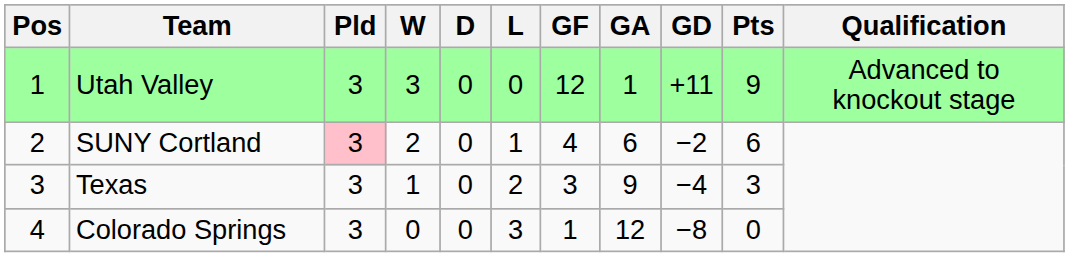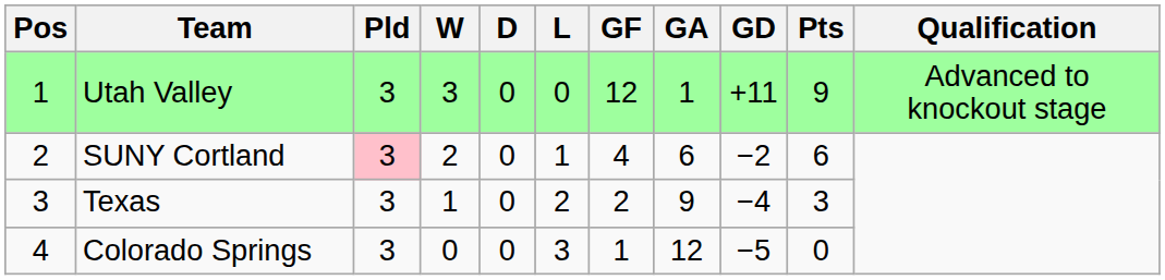 <table class="wikitable" style="text-align:center; margin: 1em auto">
 <tr>
 <th style="width:2em">Pos</th>
 <th style="width:13em">Team</th>
 <th style="width:2em">Pld</th>
 <th style="width:2em">W</th>
 <th style="width:2em">D</th>
 <th style="width:2em">L</th>
 <th style="width:2em">GF</th>
 <th style="width:2em">GA</th>
 <th style="width:2em">GD</th>
 <th style="width:2em">Pts</th>
 <th style="width:13em">Qualification</th>
 </tr>
 <tr bgcolor="#9eff9e">
 <td>1</td>
 <td style="text-align:left">Utah Valley</td>
 <td>3</td>
 <td>3</td>
 <td>0</td>
 <td>0</td>
 <td>12</td>
 <td>1</td>
 <td>+11</td>
 <td>9</td>
 <td>Advanced to knockout stage</td>
 </tr>
 <tr>
 <td>2</td>
 <td style="text-align:left">SUNY Cortland</td>
 <td style="background: pink;">3</td>
 <td>2</td>
 <td>0</td>
 <td>1</td>
 <td>4</td>
 <td>6</td>
 <td>−2</td>
 <td>6</td>
 </tr>
 <tr>
 <td>3</td>
 <td style="text-align:left">Texas</td>
 <td>3</td>
 <td>1</td>
 <td>0</td>
 <td>2</td>
-<td>3</td>
+<td>2</td>
 <td>9</td>
 <td>−4</td>
 <td>3</td>
 </tr>
 <tr>
 <td>4</td>
 <td style="text-align:left">Colorado Springs</td>
 <td>3</td>
 <td>0</td>
 <td>0</td>
 <td>3</td>
 <td>1</td>
 <td>12</td>
-<td>−8</td>
+<td>−5</td>
 <td>0</td>
 </tr>
 </table>
